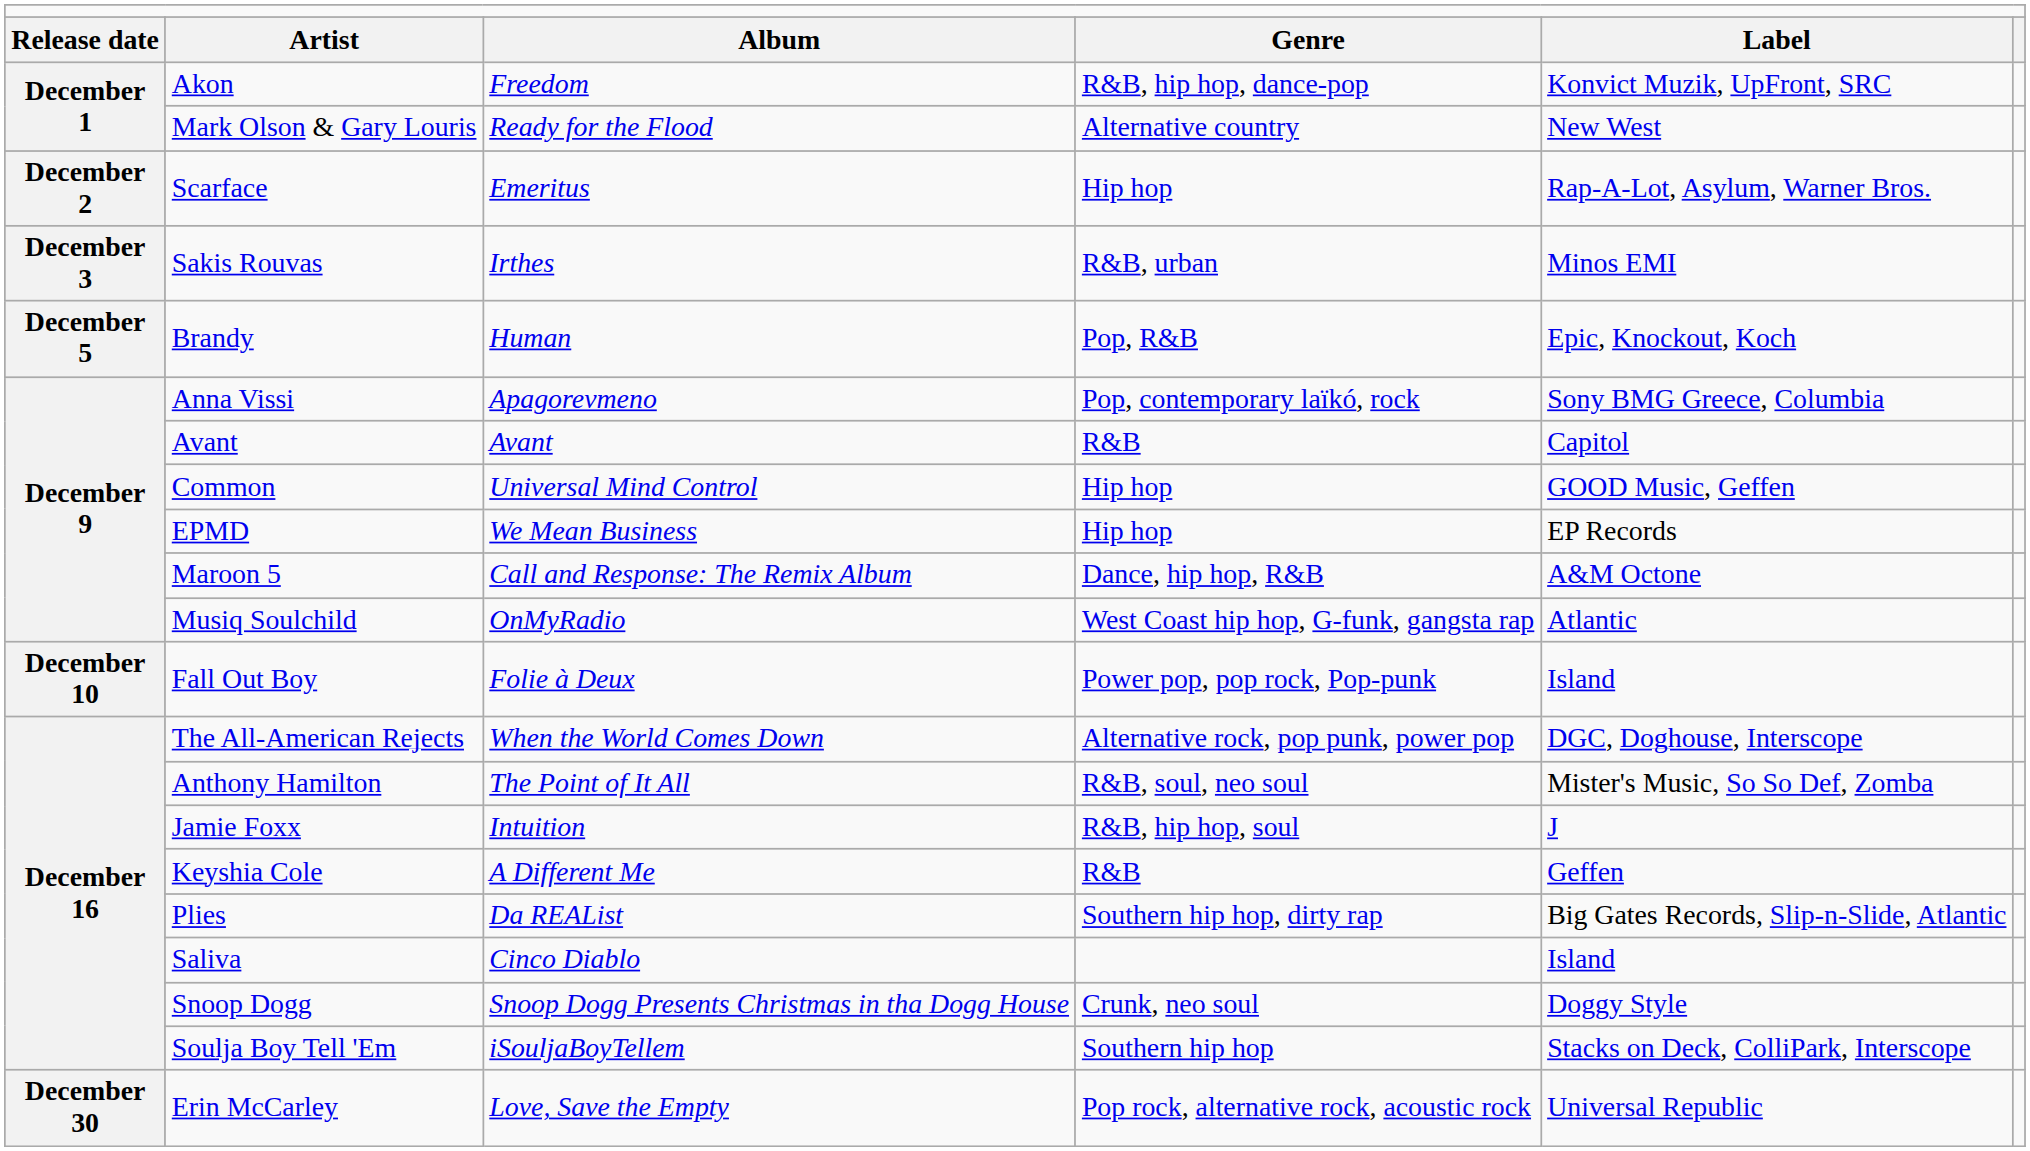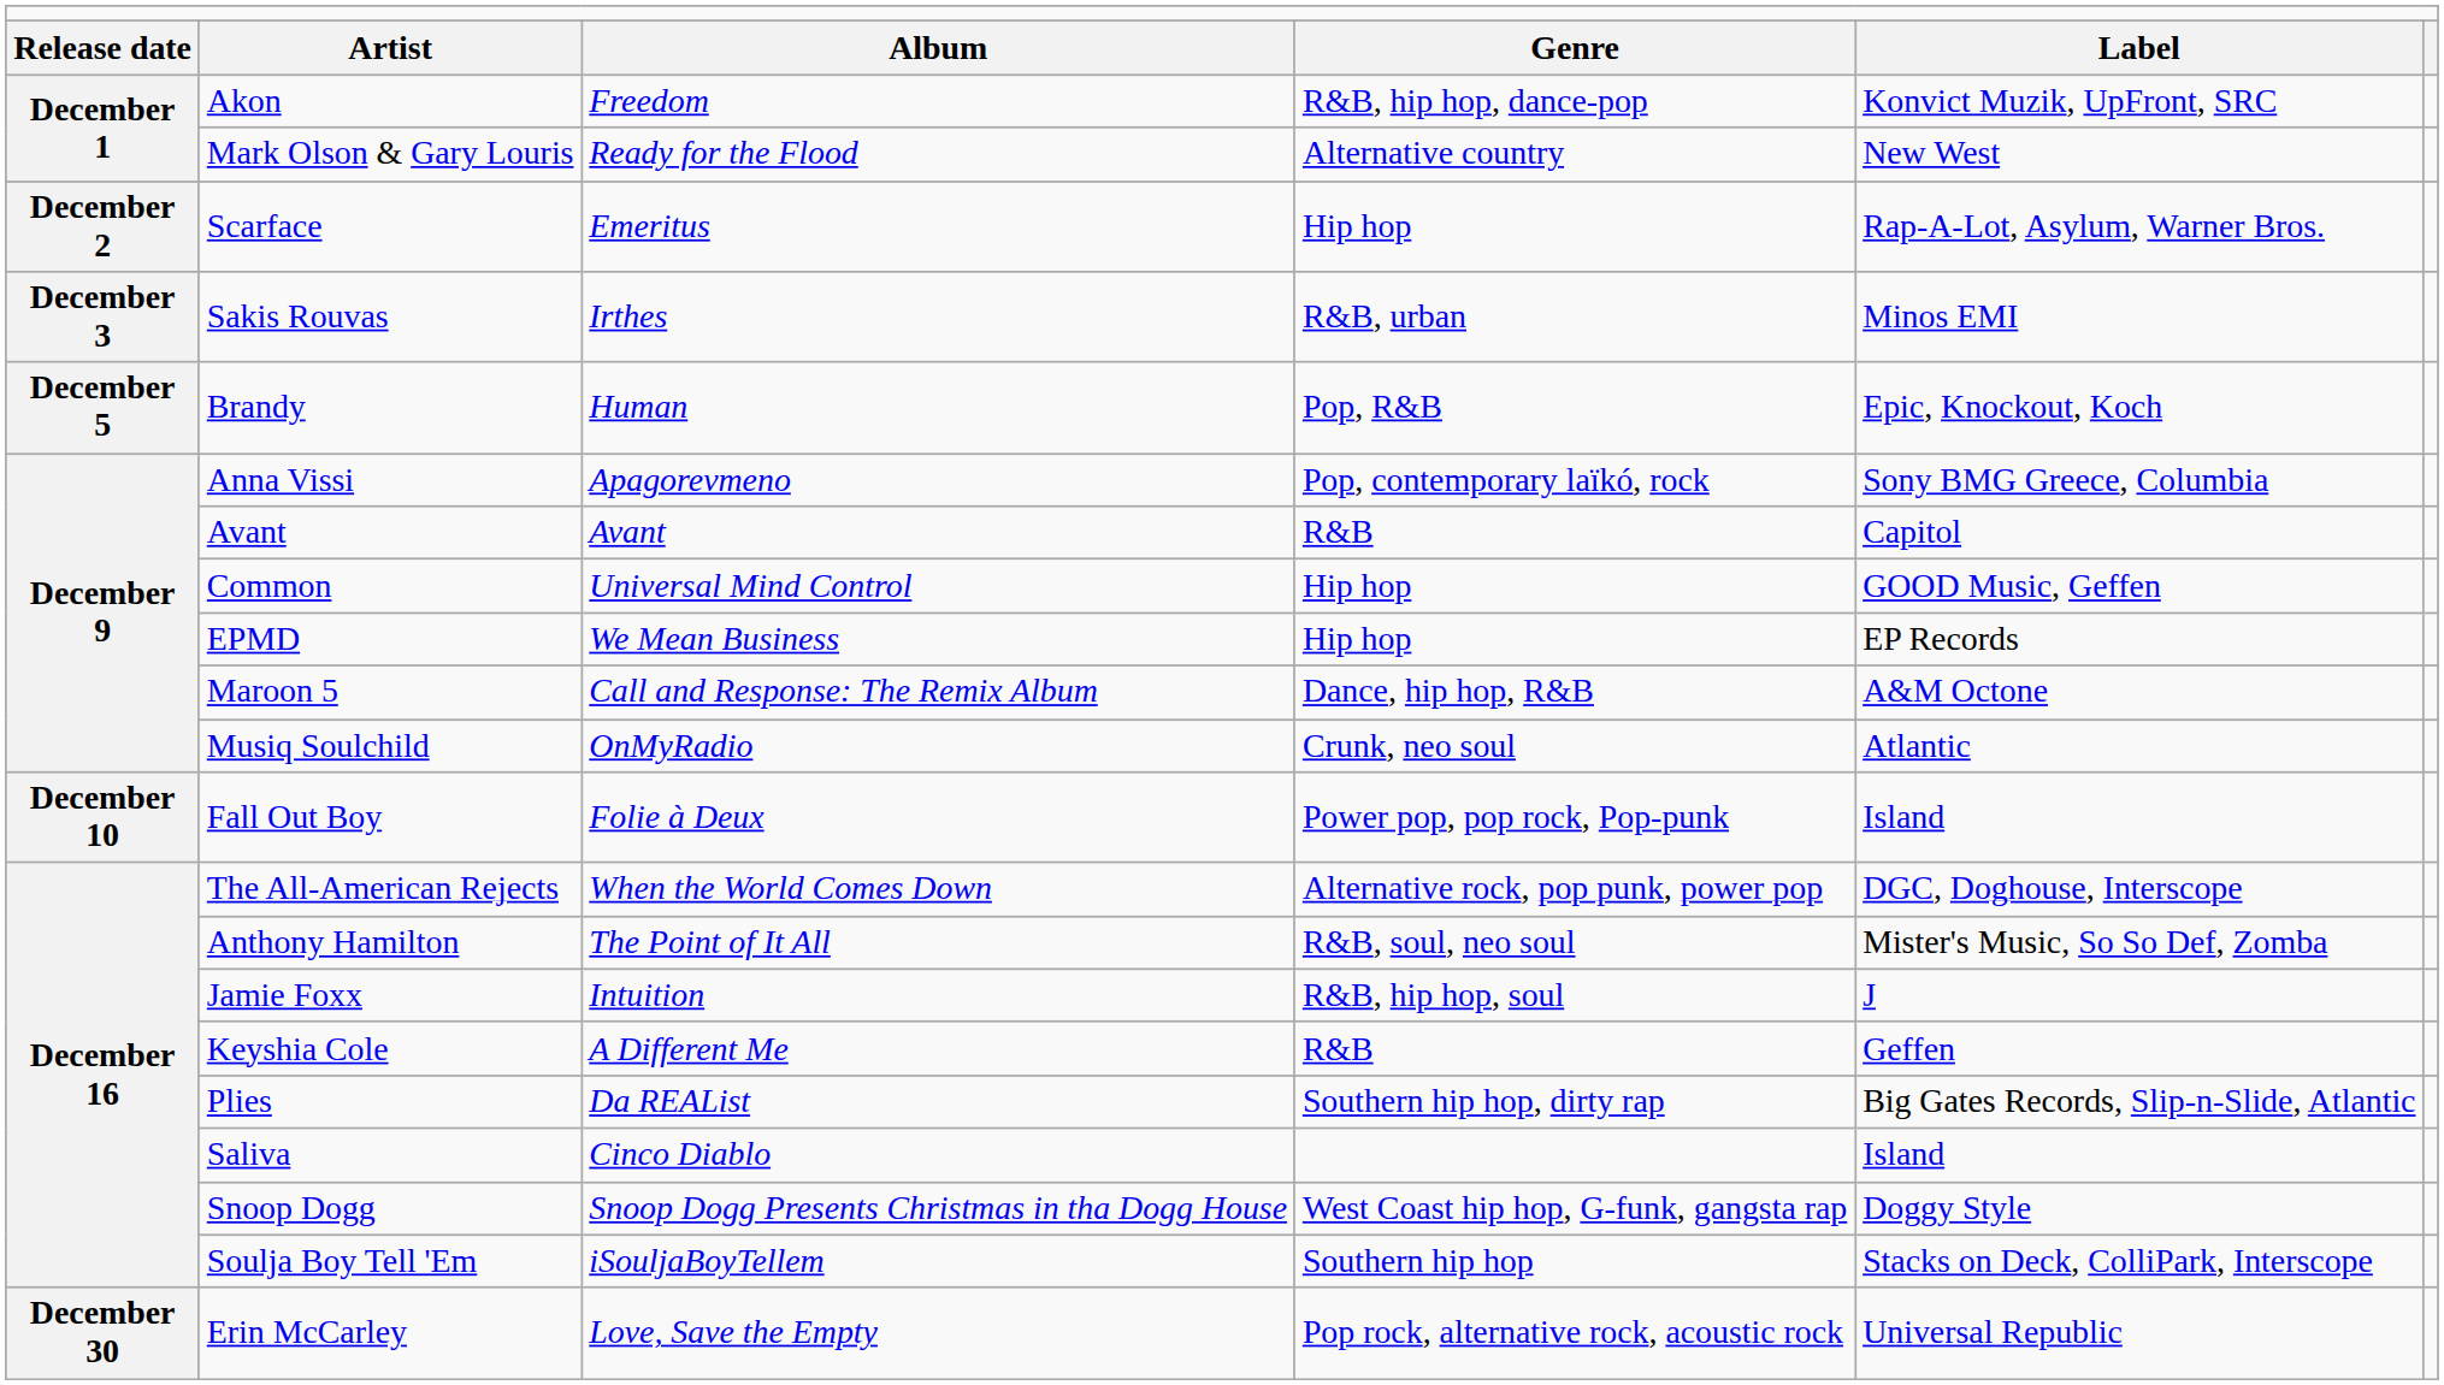 <table class="wikitable plainrowheaders">
 <tr>
 <td colspan="6" style="text-align:center;"></td>
 </tr>
 <tr>
 <th scope="col">Release date</th>
 <th scope="col">Artist</th>
 <th scope="col">Album</th>
 <th scope="col">Genre</th>
 <th scope="col">Label</th>
 <th scope="col"></th>
 </tr>
 <tr>
 <th scope="row" rowspan="2" style="text-align:center;">December<br>1</th>
 <td><a href='#'>Akon</a></td>
 <td><em><a href='#'>Freedom</a></em></td>
 <td><a href='#'>R&B</a>, <a href='#'>hip hop</a>, <a href='#'>dance-pop</a></td>
 <td><a href='#'>Konvict Muzik</a>, <a href='#'>UpFront</a>, <a href='#'>SRC</a></td>
 <td></td>
 </tr>
 <tr>
 <td><a href='#'>Mark Olson</a> & <a href='#'>Gary Louris</a></td>
 <td><em><a href='#'>Ready for the Flood</a></em></td>
 <td><a href='#'>Alternative country</a></td>
 <td><a href='#'>New West</a></td>
 <td></td>
 </tr>
 <tr>
 <th scope="row" style="text-align:center;">December<br>2</th>
 <td><a href='#'>Scarface</a></td>
 <td><em><a href='#'>Emeritus</a></em></td>
 <td><a href='#'>Hip hop</a></td>
 <td><a href='#'>Rap-A-Lot</a>, <a href='#'>Asylum</a>, <a href='#'>Warner Bros.</a></td>
 <td></td>
 </tr>
 <tr>
 <th scope="row" style="text-align:center;">December<br>3</th>
 <td><a href='#'>Sakis Rouvas</a></td>
 <td><em><a href='#'>Irthes</a></em></td>
 <td><a href='#'>R&B</a>, <a href='#'>urban</a></td>
 <td><a href='#'>Minos EMI</a></td>
 <td></td>
 </tr>
 <tr>
 <th scope="row" style="text-align:center;">December<br>5</th>
 <td><a href='#'>Brandy</a></td>
 <td><em><a href='#'>Human</a></em></td>
 <td><a href='#'>Pop</a>, <a href='#'>R&B</a></td>
 <td><a href='#'>Epic</a>, <a href='#'>Knockout</a>, <a href='#'>Koch</a></td>
 <td></td>
 </tr>
 <tr>
 <th scope="row" rowspan="6" style="text-align:center;">December<br>9</th>
 <td><a href='#'>Anna Vissi</a></td>
 <td><em><a href='#'>Apagorevmeno</a></em></td>
 <td><a href='#'>Pop</a>, <a href='#'>contemporary laïkó</a>, <a href='#'>rock</a></td>
 <td><a href='#'>Sony BMG Greece</a>, <a href='#'>Columbia</a></td>
 <td></td>
 </tr>
 <tr>
 <td><a href='#'>Avant</a></td>
 <td><em><a href='#'>Avant</a></em></td>
 <td><a href='#'>R&B</a></td>
 <td><a href='#'>Capitol</a></td>
 <td></td>
 </tr>
 <tr>
 <td><a href='#'>Common</a></td>
 <td><em><a href='#'>Universal Mind Control</a></em></td>
 <td><a href='#'>Hip hop</a></td>
 <td><a href='#'>GOOD Music</a>, <a href='#'>Geffen</a></td>
 <td></td>
 </tr>
 <tr>
 <td><a href='#'>EPMD</a></td>
 <td><em><a href='#'>We Mean Business</a></em></td>
 <td><a href='#'>Hip hop</a></td>
 <td>EP Records</td>
 <td></td>
 </tr>
 <tr>
 <td><a href='#'>Maroon 5</a></td>
 <td><em><a href='#'>Call and Response: The Remix Album</a></em></td>
 <td><a href='#'>Dance</a>, <a href='#'>hip hop</a>, <a href='#'>R&B</a></td>
 <td><a href='#'>A&M Octone</a></td>
 <td></td>
 </tr>
 <tr>
 <td><a href='#'>Musiq Soulchild</a></td>
 <td><em><a href='#'>OnMyRadio</a></em></td>
-<td><a href='#'>West Coast hip hop</a>, <a href='#'>G-funk</a>, <a href='#'>gangsta rap</a></td>
+<td><a href='#'>Crunk</a>, <a href='#'>neo soul</a></td>
 <td><a href='#'>Atlantic</a></td>
 <td></td>
 </tr>
 <tr>
 <th scope="row" style="text-align:center;">December<br>10</th>
 <td><a href='#'>Fall Out Boy</a></td>
 <td><em><a href='#'>Folie à Deux</a></em></td>
 <td><a href='#'>Power pop</a>, <a href='#'>pop rock</a>, <a href='#'>Pop-punk</a></td>
 <td><a href='#'>Island</a></td>
 <td></td>
 </tr>
 <tr>
 <th scope="row" rowspan="8" style="text-align:center;">December<br>16</th>
 <td><a href='#'>The All-American Rejects</a></td>
 <td><em><a href='#'>When the World Comes Down</a></em></td>
 <td><a href='#'>Alternative rock</a>, <a href='#'>pop punk</a>, <a href='#'>power pop</a></td>
 <td><a href='#'>DGC</a>, <a href='#'>Doghouse</a>, <a href='#'>Interscope</a></td>
 <td></td>
 </tr>
 <tr>
 <td><a href='#'>Anthony Hamilton</a></td>
 <td><em><a href='#'>The Point of It All</a></em></td>
 <td><a href='#'>R&B</a>, <a href='#'>soul</a>, <a href='#'>neo soul</a></td>
 <td>Mister's Music, <a href='#'>So So Def</a>, <a href='#'>Zomba</a></td>
 <td></td>
 </tr>
 <tr>
 <td><a href='#'>Jamie Foxx</a></td>
 <td><em><a href='#'>Intuition</a></em></td>
 <td><a href='#'>R&B</a>, <a href='#'>hip hop</a>, <a href='#'>soul</a></td>
 <td><a href='#'>J</a></td>
 <td></td>
 </tr>
 <tr>
 <td><a href='#'>Keyshia Cole</a></td>
 <td><em><a href='#'>A Different Me</a></em></td>
 <td><a href='#'>R&B</a></td>
 <td><a href='#'>Geffen</a></td>
 <td></td>
 </tr>
 <tr>
 <td><a href='#'>Plies</a></td>
 <td><em><a href='#'>Da REAList</a></em></td>
 <td><a href='#'>Southern hip hop</a>, <a href='#'>dirty rap</a></td>
 <td>Big Gates Records, <a href='#'>Slip-n-Slide</a>, <a href='#'>Atlantic</a></td>
 <td></td>
 </tr>
 <tr>
 <td><a href='#'>Saliva</a></td>
 <td><em><a href='#'>Cinco Diablo</a></em></td>
 <td></td>
 <td><a href='#'>Island</a></td>
 <td></td>
 </tr>
 <tr>
 <td><a href='#'>Snoop Dogg</a></td>
 <td><em><a href='#'>Snoop Dogg Presents Christmas in tha Dogg House</a></em></td>
-<td><a href='#'>Crunk</a>, <a href='#'>neo soul</a></td>
+<td><a href='#'>West Coast hip hop</a>, <a href='#'>G-funk</a>, <a href='#'>gangsta rap</a></td>
 <td><a href='#'>Doggy Style</a></td>
 <td></td>
 </tr>
 <tr>
 <td><a href='#'>Soulja Boy Tell 'Em</a></td>
 <td><em><a href='#'>iSouljaBoyTellem</a></em></td>
 <td><a href='#'>Southern hip hop</a></td>
 <td><a href='#'>Stacks on Deck</a>, <a href='#'>ColliPark</a>, <a href='#'>Interscope</a></td>
 <td></td>
 </tr>
 <tr>
 <th scope="row" style="text-align:center;">December<br>30</th>
 <td><a href='#'>Erin McCarley</a></td>
 <td><em><a href='#'>Love, Save the Empty</a></em></td>
 <td><a href='#'>Pop rock</a>, <a href='#'>alternative rock</a>, <a href='#'>acoustic rock</a></td>
 <td><a href='#'>Universal Republic</a></td>
 <td></td>
 </tr>
 </table>
